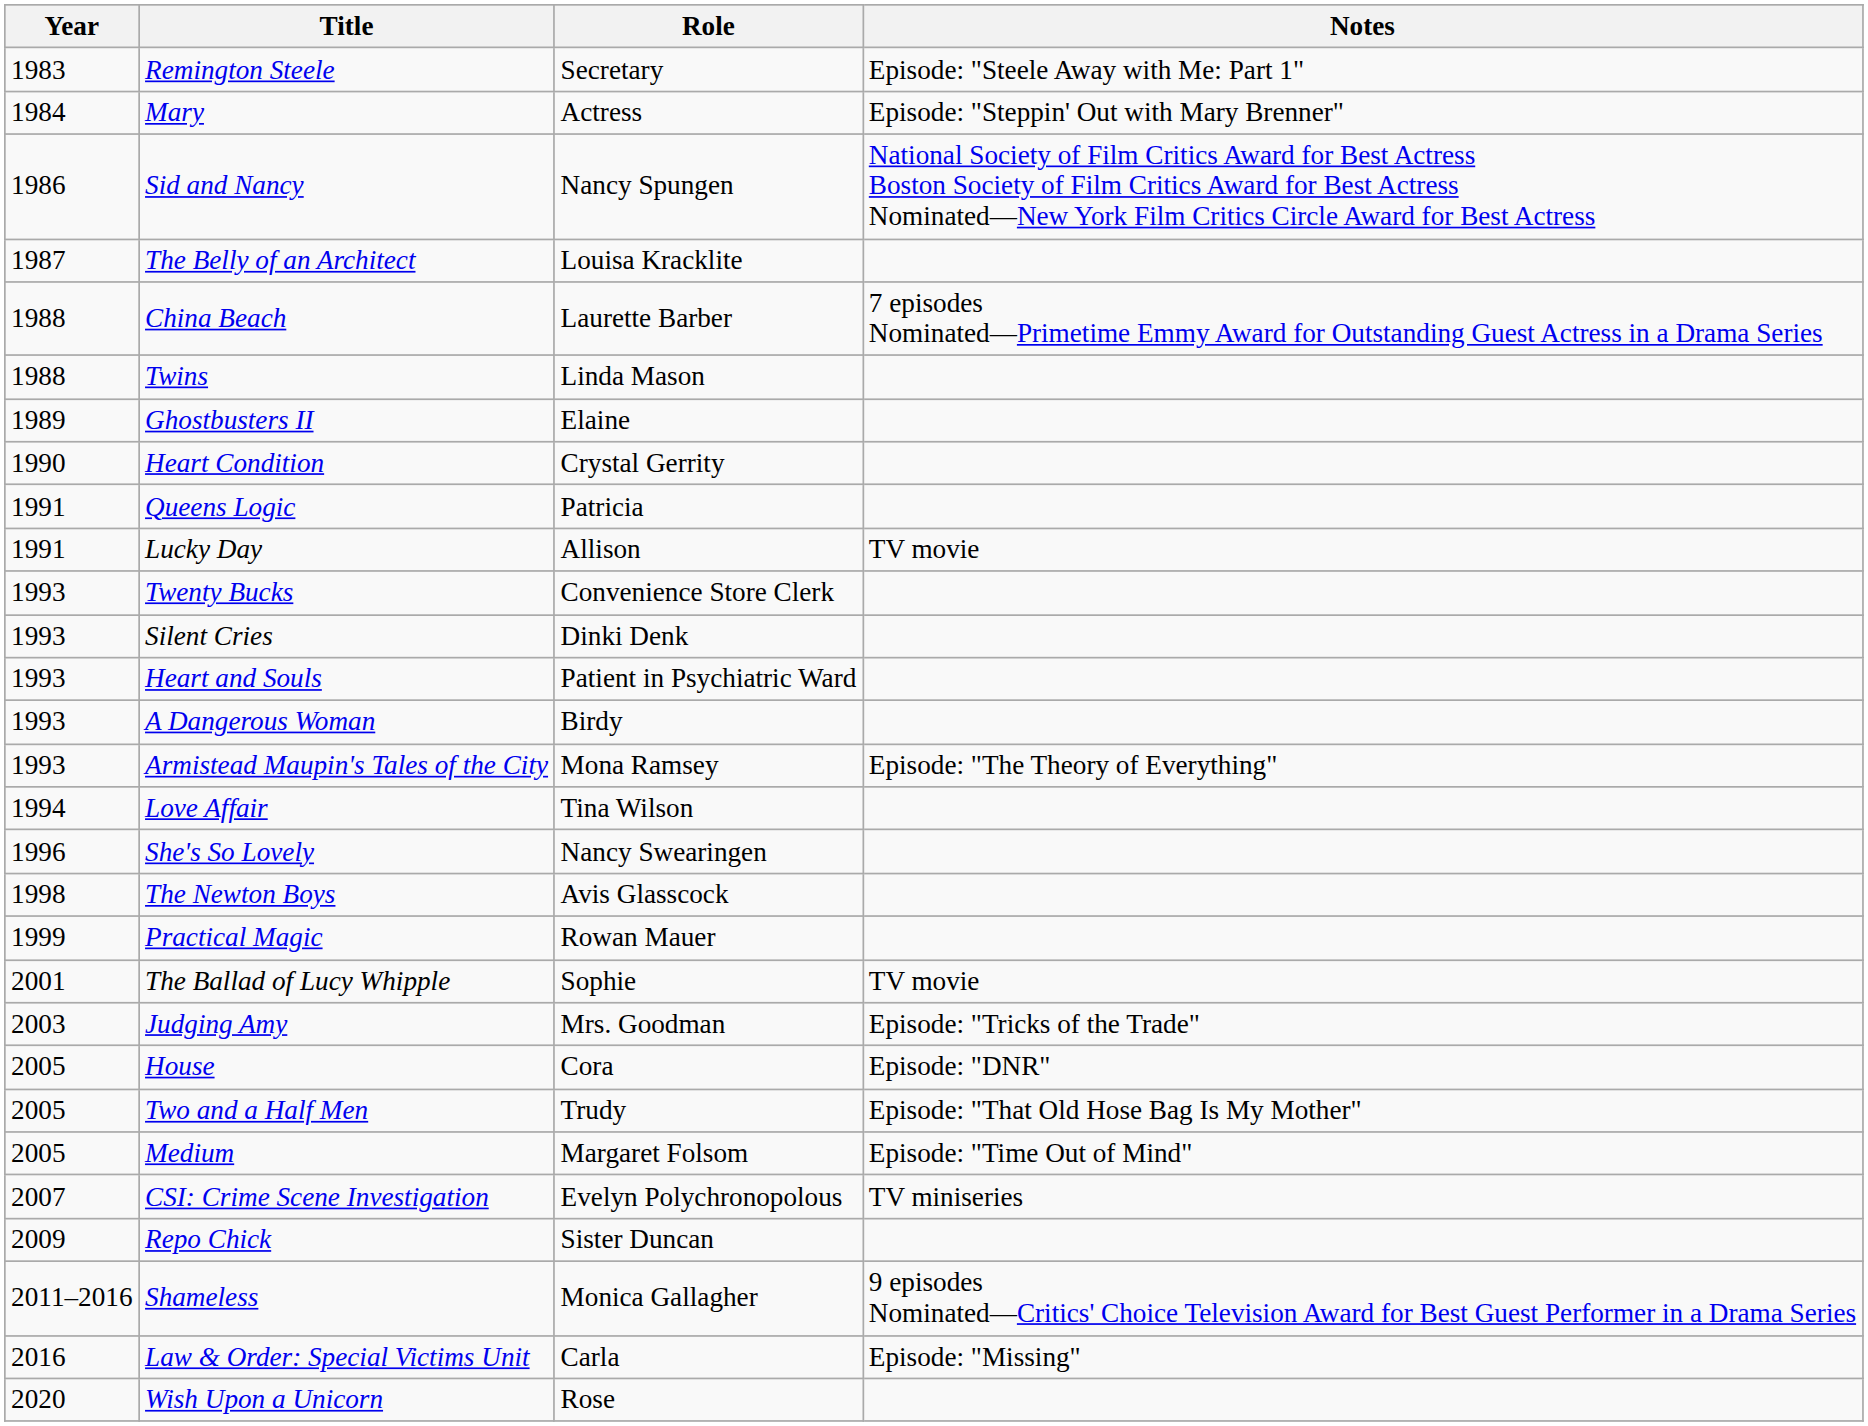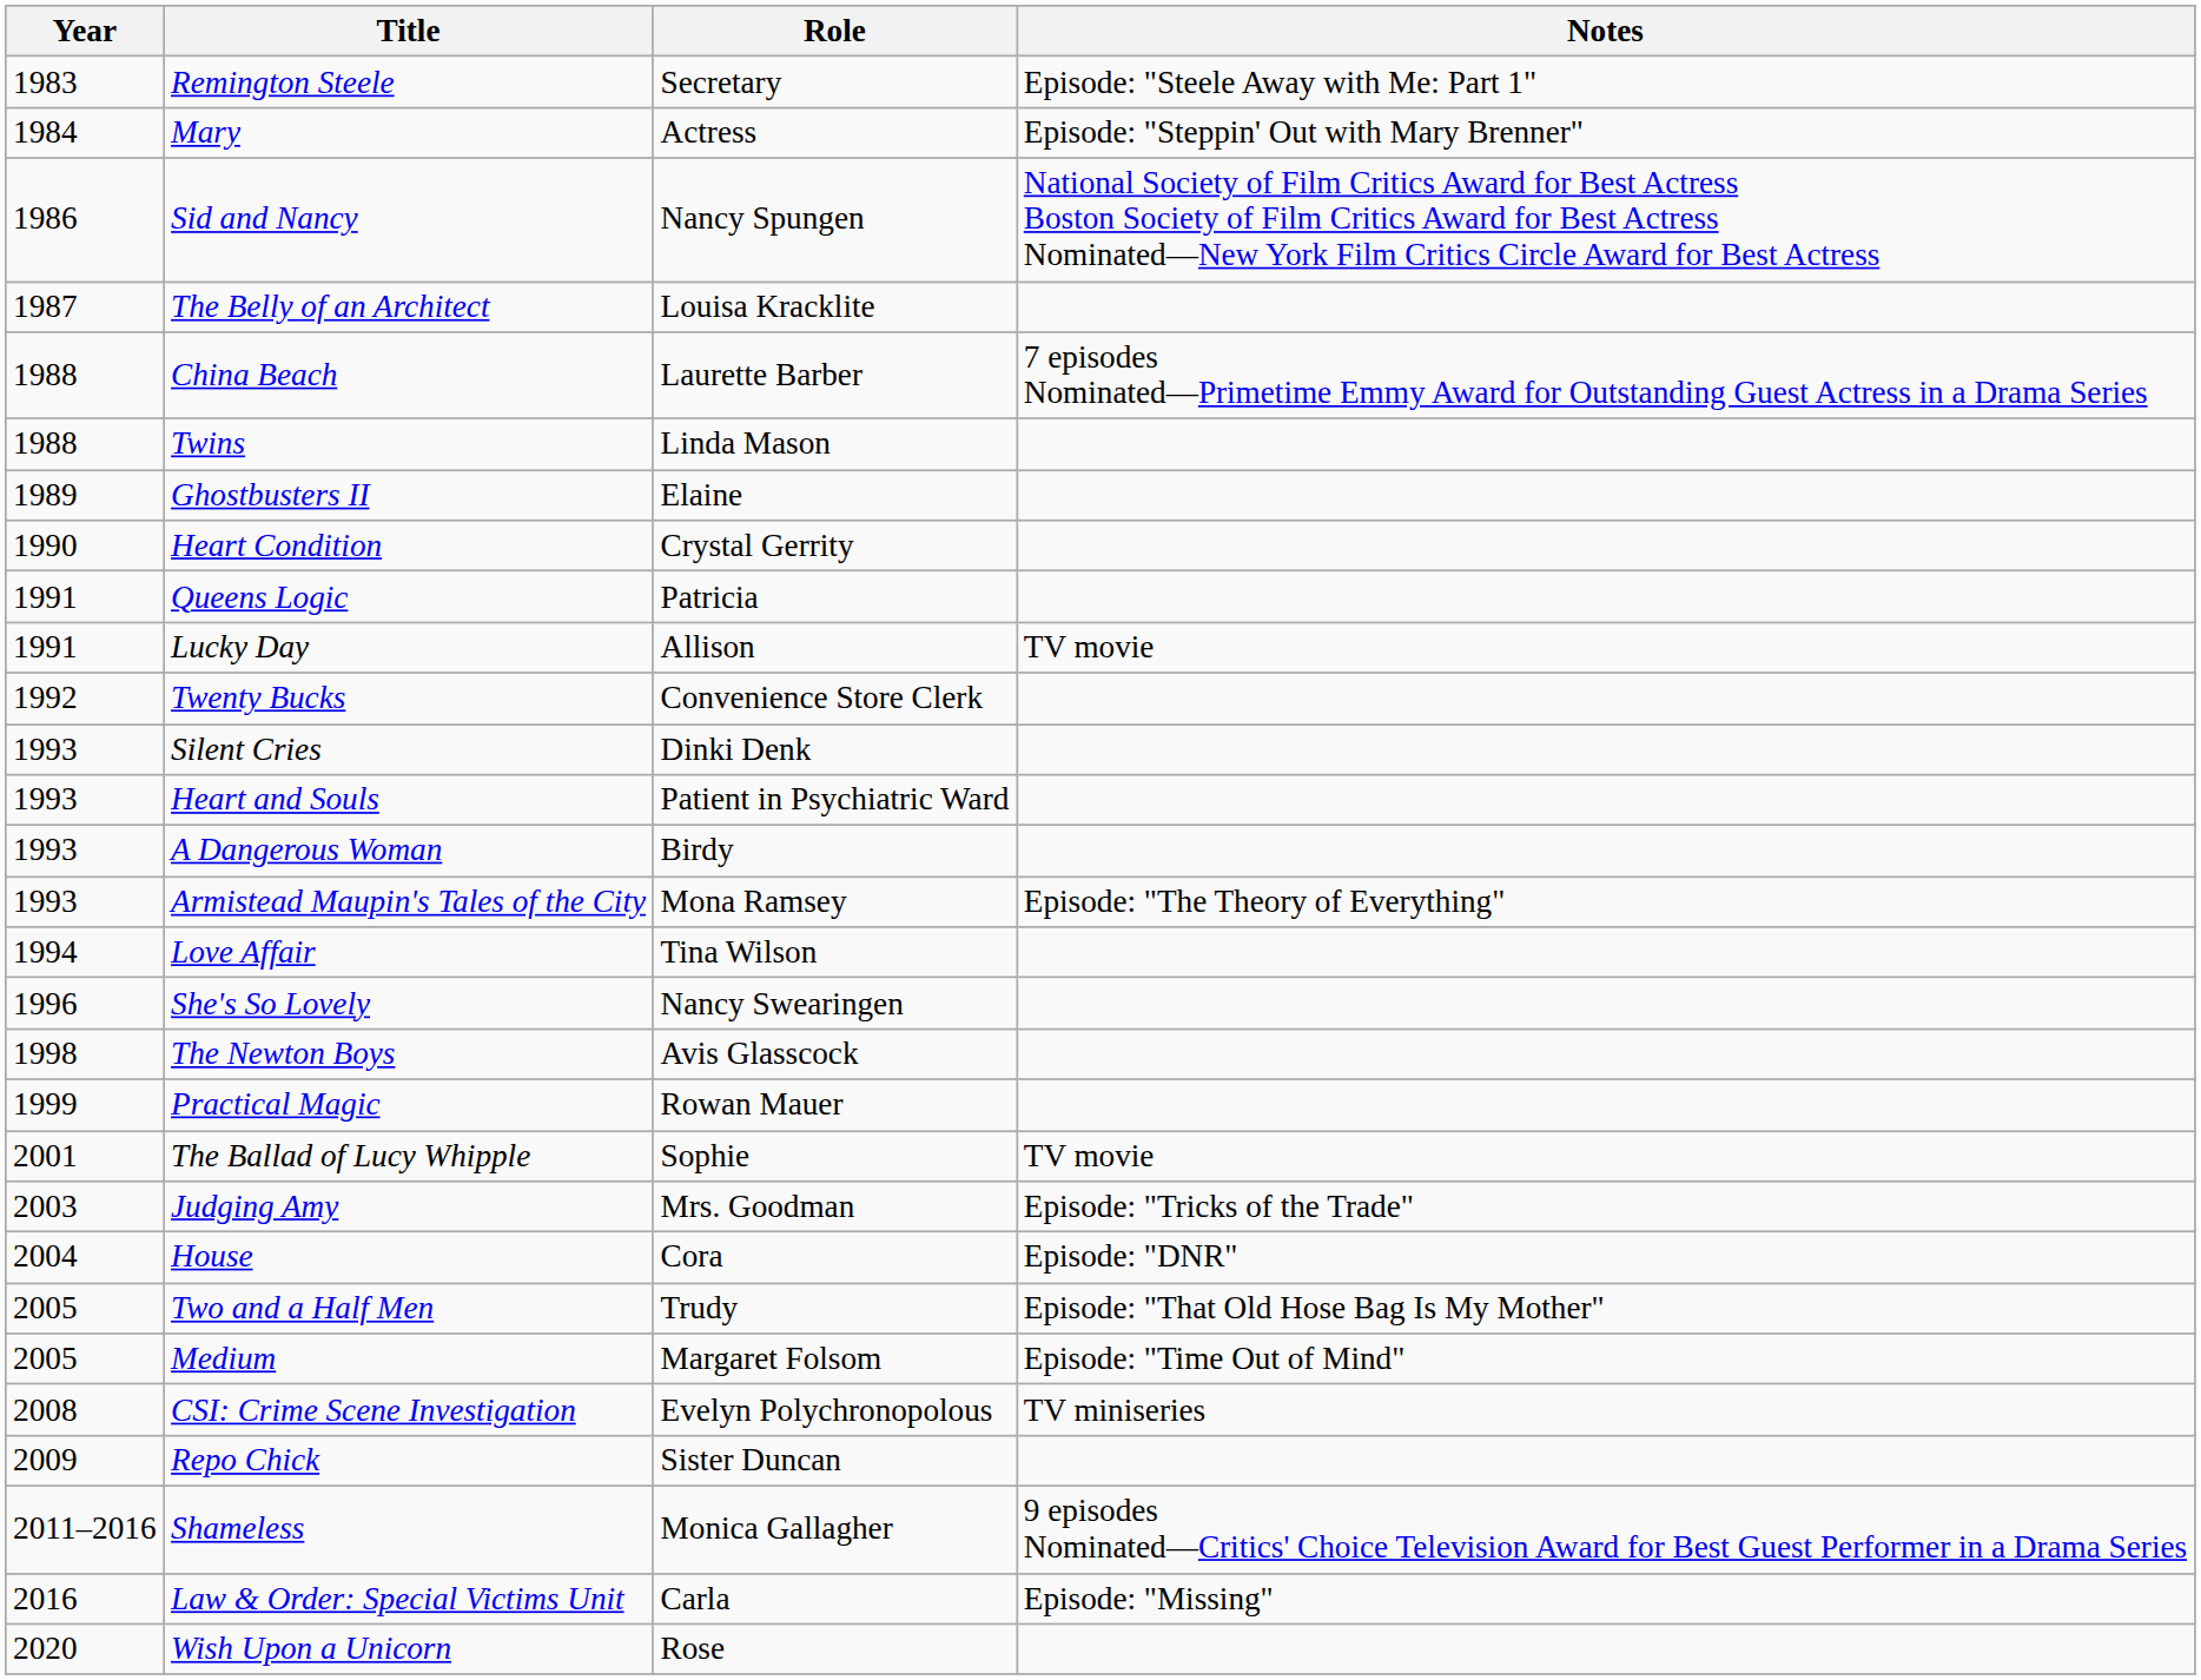 <table class="wikitable sortable">
 <tr>
 <th>Year</th>
 <th>Title</th>
 <th>Role</th>
 <th class="unsortable">Notes</th>
 </tr>
 <tr>
 <td>1983</td>
 <td><em><a href='#'>Remington Steele</a></em></td>
 <td>Secretary</td>
 <td>Episode: "Steele Away with Me: Part 1"</td>
 </tr>
 <tr>
 <td>1984</td>
 <td><em><a href='#'>Mary</a></em></td>
 <td>Actress</td>
 <td>Episode: "Steppin' Out with Mary Brenner"</td>
 </tr>
 <tr>
 <td>1986</td>
 <td><em><a href='#'>Sid and Nancy</a></em></td>
 <td>Nancy Spungen</td>
 <td><a href='#'>National Society of Film Critics Award for Best Actress</a><br><a href='#'>Boston Society of Film Critics Award for Best Actress</a><br>Nominated—<a href='#'>New York Film Critics Circle Award for Best Actress</a> </td>
 </tr>
 <tr>
 <td>1987</td>
 <td><em><a href='#'>The Belly of an Architect</a></em></td>
 <td>Louisa Kracklite</td>
 <td></td>
 </tr>
 <tr>
 <td>1988</td>
 <td><em><a href='#'>China Beach</a></em></td>
 <td>Laurette Barber</td>
 <td>7 episodes<br>Nominated—<a href='#'>Primetime Emmy Award for Outstanding Guest Actress in a Drama Series</a> </td>
 </tr>
 <tr>
 <td>1988</td>
 <td><em><a href='#'>Twins</a></em></td>
 <td>Linda Mason</td>
 <td></td>
 </tr>
 <tr>
 <td>1989</td>
 <td><em><a href='#'>Ghostbusters II</a></em></td>
 <td>Elaine</td>
 <td></td>
 </tr>
 <tr>
 <td>1990</td>
 <td><em><a href='#'>Heart Condition</a></em></td>
 <td>Crystal Gerrity</td>
 <td></td>
 </tr>
 <tr>
 <td>1991</td>
 <td><em><a href='#'>Queens Logic</a></em></td>
 <td>Patricia</td>
 <td></td>
 </tr>
 <tr>
 <td>1991</td>
 <td><em>Lucky Day</em></td>
 <td>Allison</td>
 <td>TV movie</td>
 </tr>
 <tr>
-<td>1993</td>
+<td>1992</td>
 <td><em><a href='#'>Twenty Bucks</a></em></td>
 <td>Convenience Store Clerk</td>
 <td></td>
 </tr>
 <tr>
 <td>1993</td>
 <td><em>Silent Cries</em></td>
 <td>Dinki Denk</td>
 <td></td>
 </tr>
 <tr>
 <td>1993</td>
 <td><em><a href='#'>Heart and Souls</a></em></td>
 <td>Patient in Psychiatric Ward</td>
 <td></td>
 </tr>
 <tr>
 <td>1993</td>
 <td><em><a href='#'>A Dangerous Woman</a></em></td>
 <td>Birdy</td>
 <td></td>
 </tr>
 <tr>
 <td>1993</td>
 <td><em><a href='#'>Armistead Maupin's Tales of the City</a></em></td>
 <td>Mona Ramsey</td>
 <td>Episode: "The Theory of Everything"</td>
 </tr>
 <tr>
 <td>1994</td>
 <td><em><a href='#'>Love Affair</a></em></td>
 <td>Tina Wilson</td>
 <td></td>
 </tr>
 <tr>
 <td>1996</td>
 <td><em><a href='#'>She's So Lovely</a> </em></td>
 <td>Nancy Swearingen</td>
 <td></td>
 </tr>
 <tr>
 <td>1998</td>
 <td><em><a href='#'>The Newton Boys</a></em></td>
 <td>Avis Glasscock</td>
 <td></td>
 </tr>
 <tr>
 <td>1999</td>
 <td><em><a href='#'>Practical Magic</a></em></td>
 <td>Rowan Mauer</td>
 <td></td>
 </tr>
 <tr>
 <td>2001</td>
 <td><em>The Ballad of Lucy Whipple</em></td>
 <td>Sophie</td>
 <td>TV movie</td>
 </tr>
 <tr>
 <td>2003</td>
 <td><em><a href='#'>Judging Amy</a></em></td>
 <td>Mrs. Goodman</td>
 <td>Episode: "Tricks of the Trade"</td>
 </tr>
 <tr>
-<td>2005</td>
+<td>2004</td>
 <td><em><a href='#'>House</a></em></td>
 <td>Cora</td>
 <td>Episode: "DNR"</td>
 </tr>
 <tr>
 <td>2005</td>
 <td><em><a href='#'>Two and a Half Men</a></em></td>
 <td>Trudy</td>
 <td>Episode: "That Old Hose Bag Is My Mother"</td>
 </tr>
 <tr>
 <td>2005</td>
 <td><em><a href='#'>Medium</a></em></td>
 <td>Margaret Folsom</td>
 <td>Episode: "Time Out of Mind"</td>
 </tr>
 <tr>
-<td>2007</td>
+<td>2008</td>
 <td><em><a href='#'>CSI: Crime Scene Investigation</a></em></td>
 <td>Evelyn Polychronopolous</td>
 <td>TV miniseries</td>
 </tr>
 <tr>
 <td>2009</td>
 <td><em><a href='#'>Repo Chick</a></em></td>
 <td>Sister Duncan</td>
 <td></td>
 </tr>
 <tr>
 <td>2011–2016</td>
 <td><em><a href='#'>Shameless</a></em></td>
 <td>Monica Gallagher</td>
 <td>9 episodes<br>Nominated—<a href='#'>Critics' Choice Television Award for Best Guest Performer in a Drama Series</a> </td>
 </tr>
 <tr>
 <td>2016</td>
 <td><em><a href='#'>Law & Order: Special Victims Unit</a></em></td>
 <td>Carla</td>
 <td>Episode: "Missing"</td>
 </tr>
 <tr>
 <td>2020</td>
 <td><em><a href='#'>Wish Upon a Unicorn</a></em></td>
 <td>Rose</td>
 <td></td>
 </tr>
 </table>
